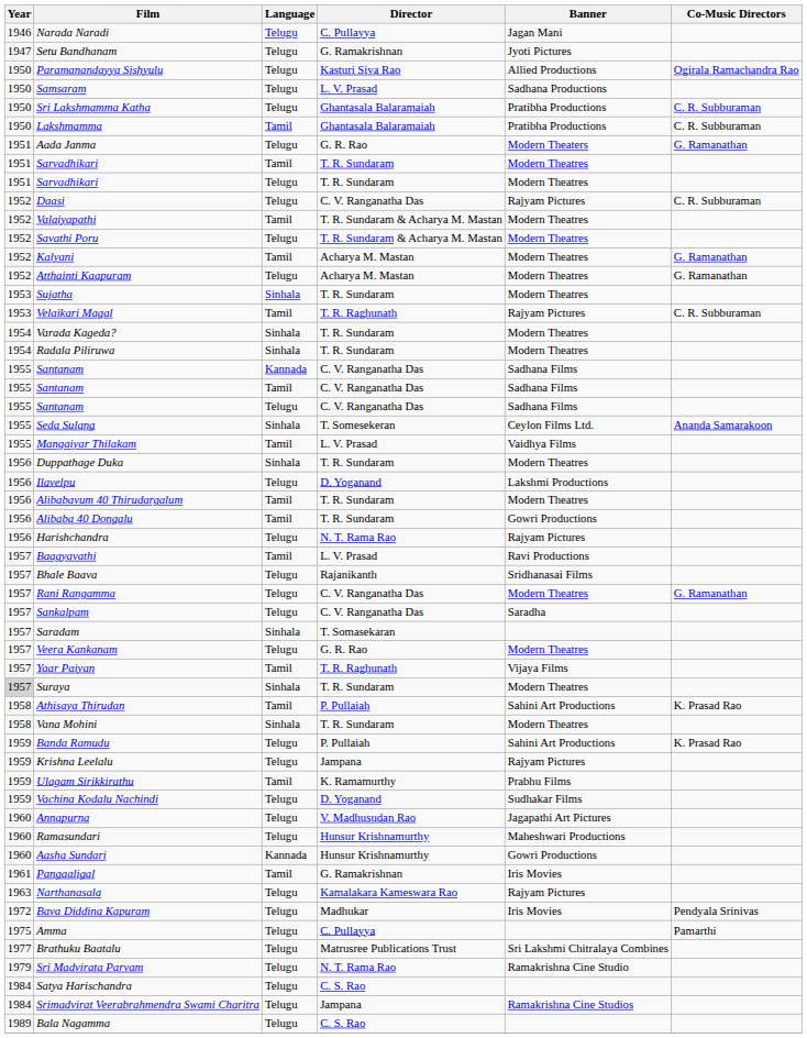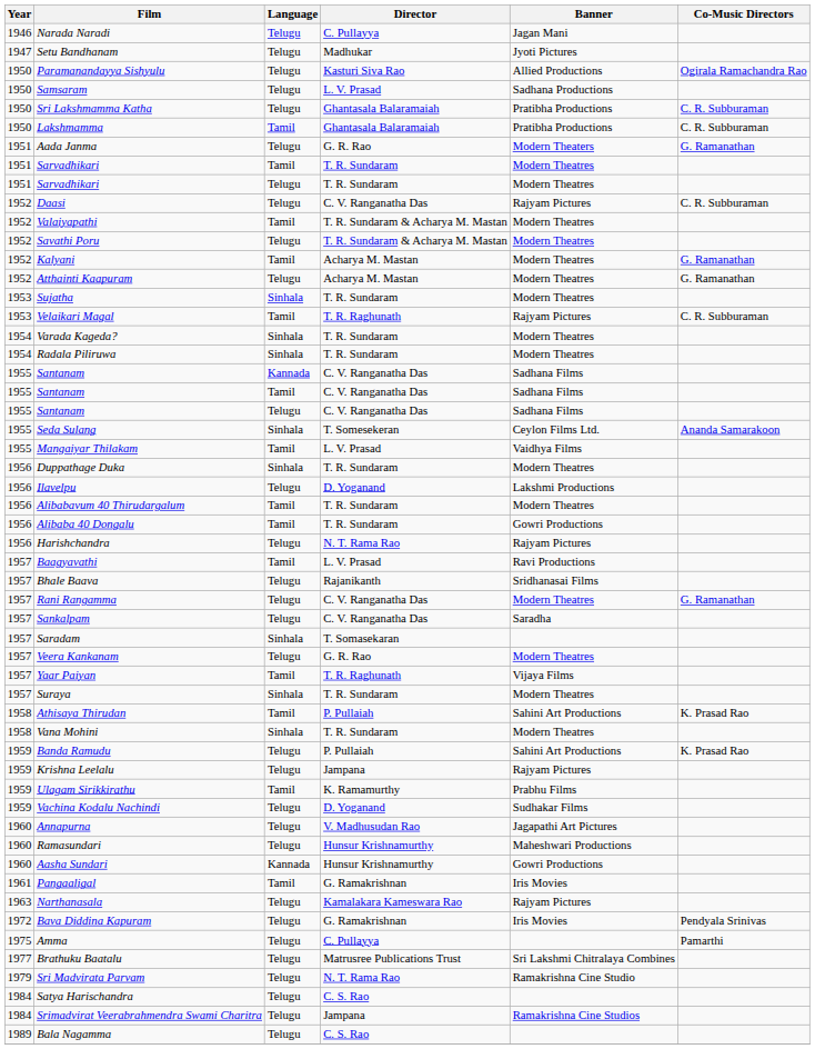 <table class="wikitable sortable">
 <tr>
 <th>Year</th>
 <th>Film</th>
 <th>Language</th>
 <th>Director</th>
 <th>Banner</th>
 <th>Co-Music Directors</th>
 </tr>
 <tr>
 <td>1946</td>
 <td><em>Narada Naradi</em></td>
 <td><a href='#'>Telugu</a></td>
 <td><a href='#'>C. Pullayya</a></td>
 <td>Jagan Mani</td>
 <td></td>
 </tr>
 <tr>
 <td>1947</td>
 <td><em>Setu Bandhanam</em></td>
 <td>Telugu</td>
-<td>G. Ramakrishnan</td>
+<td>Madhukar</td>
 <td>Jyoti Pictures</td>
 <td></td>
 </tr>
 <tr>
 <td>1950</td>
 <td><em><a href='#'>Paramanandayya Sishyulu</a></em></td>
 <td>Telugu</td>
 <td><a href='#'>Kasturi Siva Rao</a></td>
 <td>Allied Productions</td>
 <td><a href='#'>Ogirala Ramachandra Rao</a></td>
 </tr>
 <tr>
 <td>1950</td>
 <td><em><a href='#'>Samsaram</a></em></td>
 <td>Telugu</td>
 <td><a href='#'>L. V. Prasad</a></td>
 <td>Sadhana Productions</td>
 <td></td>
 </tr>
 <tr>
 <td>1950</td>
 <td><em><a href='#'>Sri Lakshmamma Katha</a></em></td>
 <td>Telugu</td>
 <td><a href='#'>Ghantasala Balaramaiah</a></td>
 <td>Pratibha Productions</td>
 <td><a href='#'>C. R. Subburaman</a></td>
 </tr>
 <tr>
 <td>1950</td>
 <td><em><a href='#'>Lakshmamma</a></em></td>
 <td><a href='#'>Tamil</a></td>
 <td><a href='#'>Ghantasala Balaramaiah</a></td>
 <td>Pratibha Productions</td>
 <td>C. R. Subburaman</td>
 </tr>
 <tr>
 <td>1951</td>
 <td><em>Aada Janma</em></td>
 <td>Telugu</td>
 <td>G. R. Rao</td>
 <td><a href='#'>Modern Theaters</a></td>
 <td><a href='#'>G. Ramanathan</a></td>
 </tr>
 <tr>
 <td>1951</td>
 <td><em><a href='#'>Sarvadhikari</a></em></td>
 <td>Tamil</td>
 <td><a href='#'>T. R. Sundaram</a></td>
 <td><a href='#'>Modern Theatres</a></td>
 <td></td>
 </tr>
 <tr>
 <td>1951</td>
 <td><em><a href='#'>Sarvadhikari</a></em></td>
 <td>Telugu</td>
 <td>T. R. Sundaram</td>
 <td>Modern Theatres</td>
 <td></td>
 </tr>
 <tr>
 <td>1952</td>
 <td><em><a href='#'>Daasi</a></em></td>
 <td>Telugu</td>
 <td>C. V. Ranganatha Das</td>
 <td>Rajyam Pictures</td>
 <td>C. R. Subburaman</td>
 </tr>
 <tr>
 <td>1952</td>
 <td><em><a href='#'>Valaiyapathi</a></em></td>
 <td>Tamil</td>
 <td>T. R. Sundaram & Acharya M. Mastan</td>
 <td>Modern Theatres</td>
 <td></td>
 </tr>
 <tr>
 <td>1952</td>
 <td><em><a href='#'>Savathi Poru</a></em></td>
 <td>Telugu</td>
 <td><a href='#'>T. R. Sundaram</a> & Acharya M. Mastan</td>
 <td><a href='#'>Modern Theatres</a></td>
 <td></td>
 </tr>
 <tr>
 <td>1952</td>
 <td><em><a href='#'>Kalyani</a></em></td>
 <td>Tamil</td>
 <td>Acharya M. Mastan</td>
 <td>Modern Theatres</td>
 <td><a href='#'>G. Ramanathan</a></td>
 </tr>
 <tr>
 <td>1952</td>
 <td><em><a href='#'>Atthainti Kaapuram</a></em></td>
 <td>Telugu</td>
 <td>Acharya M. Mastan</td>
 <td>Modern Theatres</td>
 <td>G. Ramanathan</td>
 </tr>
 <tr>
 <td>1953</td>
 <td><em><a href='#'>Sujatha</a></em></td>
 <td><a href='#'>Sinhala</a></td>
 <td>T. R. Sundaram</td>
 <td>Modern Theatres</td>
 <td></td>
 </tr>
 <tr>
 <td>1953</td>
 <td><em><a href='#'>Velaikari Magal</a></em></td>
 <td>Tamil</td>
 <td><a href='#'>T. R. Raghunath</a></td>
 <td>Rajyam Pictures</td>
 <td>C. R. Subburaman</td>
 </tr>
 <tr>
 <td>1954</td>
 <td><em>Varada Kageda?</em></td>
 <td>Sinhala</td>
 <td>T. R. Sundaram</td>
 <td>Modern Theatres</td>
 <td></td>
 </tr>
 <tr>
 <td>1954</td>
 <td><em>Radala Piliruwa</em></td>
 <td>Sinhala</td>
 <td>T. R. Sundaram</td>
 <td>Modern Theatres</td>
 <td></td>
 </tr>
 <tr>
 <td>1955</td>
 <td><em><a href='#'>Santanam</a></em></td>
 <td><a href='#'>Kannada</a></td>
 <td>C. V. Ranganatha Das</td>
 <td>Sadhana Films</td>
 <td></td>
 </tr>
 <tr>
 <td>1955</td>
 <td><em><a href='#'>Santanam</a></em></td>
 <td>Tamil</td>
 <td>C. V. Ranganatha Das</td>
 <td>Sadhana Films</td>
 <td></td>
 </tr>
 <tr>
 <td>1955</td>
 <td><em><a href='#'>Santanam</a></em></td>
 <td>Telugu</td>
 <td>C. V. Ranganatha Das</td>
 <td>Sadhana Films</td>
 <td></td>
 </tr>
 <tr>
 <td>1955</td>
 <td><em><a href='#'>Seda Sulang</a></em></td>
 <td>Sinhala</td>
 <td>T. Somesekeran</td>
 <td>Ceylon Films Ltd.</td>
 <td><a href='#'>Ananda Samarakoon</a></td>
 </tr>
 <tr>
 <td>1955</td>
 <td><em><a href='#'>Mangaiyar Thilakam</a></em></td>
 <td>Tamil</td>
 <td>L. V. Prasad</td>
 <td>Vaidhya Films</td>
 <td></td>
 </tr>
 <tr>
 <td>1956</td>
 <td><em>Duppathage Duka</em></td>
 <td>Sinhala</td>
 <td>T. R. Sundaram</td>
 <td>Modern Theatres</td>
 <td></td>
 </tr>
 <tr>
 <td>1956</td>
 <td><em><a href='#'>Ilavelpu</a></em></td>
 <td>Telugu</td>
 <td><a href='#'>D. Yoganand</a></td>
 <td>Lakshmi Productions</td>
 <td></td>
 </tr>
 <tr>
 <td>1956</td>
 <td><em><a href='#'>Alibabavum 40 Thirudargalum</a></em></td>
 <td>Tamil</td>
 <td>T. R. Sundaram</td>
 <td>Modern Theatres</td>
 <td></td>
 </tr>
 <tr>
 <td>1956</td>
 <td><em><a href='#'>Alibaba 40 Dongalu</a></em></td>
 <td>Tamil</td>
 <td>T. R. Sundaram</td>
 <td>Gowri Productions</td>
 <td></td>
 </tr>
 <tr>
 <td>1956</td>
 <td><em>Harishchandra</em></td>
 <td>Telugu</td>
 <td><a href='#'>N. T. Rama Rao</a></td>
 <td>Rajyam Pictures</td>
 <td></td>
 </tr>
 <tr>
 <td>1957</td>
 <td><em><a href='#'>Baagyavathi</a></em></td>
 <td>Tamil</td>
 <td>L. V. Prasad</td>
 <td>Ravi Productions</td>
 <td></td>
 </tr>
 <tr>
 <td>1957</td>
 <td><em>Bhale Baava</em></td>
 <td>Telugu</td>
 <td>Rajanikanth</td>
 <td>Sridhanasai Films</td>
 <td></td>
 </tr>
 <tr>
 <td>1957</td>
 <td><em><a href='#'>Rani Rangamma</a></em></td>
 <td>Telugu</td>
 <td>C. V. Ranganatha Das</td>
 <td><a href='#'>Modern Theatres</a></td>
 <td><a href='#'>G. Ramanathan</a></td>
 </tr>
 <tr>
 <td>1957</td>
 <td><em><a href='#'>Sankalpam</a></em></td>
 <td>Telugu</td>
 <td>C. V. Ranganatha Das</td>
 <td>Saradha</td>
 <td></td>
 </tr>
 <tr>
 <td>1957</td>
 <td><em>Saradam</em></td>
 <td>Sinhala</td>
 <td>T. Somasekaran</td>
 <td></td>
 <td></td>
 </tr>
 <tr>
 <td>1957</td>
 <td><em><a href='#'>Veera Kankanam</a></em></td>
 <td>Telugu</td>
 <td>G. R. Rao</td>
 <td><a href='#'>Modern Theatres</a></td>
 <td></td>
 </tr>
 <tr>
 <td>1957</td>
 <td><em><a href='#'>Yaar Paiyan</a></em></td>
 <td>Tamil</td>
 <td><a href='#'>T. R. Raghunath</a></td>
 <td>Vijaya Films</td>
 <td></td>
 </tr>
 <tr>
-<td style="background: lightgrey;">1957</td>
+<td>1957</td>
 <td><em>Suraya</em></td>
 <td>Sinhala</td>
 <td>T. R. Sundaram</td>
 <td>Modern Theatres</td>
 <td></td>
 </tr>
 <tr>
 <td>1958</td>
 <td><em><a href='#'>Athisaya Thirudan</a></em></td>
 <td>Tamil</td>
 <td><a href='#'>P. Pullaiah</a></td>
 <td>Sahini Art Productions</td>
 <td>K. Prasad Rao</td>
 </tr>
 <tr>
 <td>1958</td>
 <td><em>Vana Mohini</em></td>
 <td>Sinhala</td>
 <td>T. R. Sundaram</td>
 <td>Modern Theatres</td>
 <td></td>
 </tr>
 <tr>
 <td>1959</td>
 <td><em><a href='#'>Banda Ramudu</a></em></td>
 <td>Telugu</td>
 <td>P. Pullaiah</td>
 <td>Sahini Art Productions</td>
 <td>K. Prasad Rao</td>
 </tr>
 <tr>
 <td>1959</td>
 <td><em>Krishna Leelalu</em></td>
 <td>Telugu</td>
 <td>Jampana</td>
 <td>Rajyam Pictures</td>
 <td></td>
 </tr>
 <tr>
 <td>1959</td>
 <td><em><a href='#'>Ulagam Sirikkirathu</a></em></td>
 <td>Tamil</td>
 <td>K. Ramamurthy</td>
 <td>Prabhu Films</td>
 <td></td>
 </tr>
 <tr>
 <td>1959</td>
 <td><em><a href='#'>Vachina Kodalu Nachindi</a></em></td>
 <td>Telugu</td>
 <td><a href='#'>D. Yoganand</a></td>
 <td>Sudhakar Films</td>
 <td></td>
 </tr>
 <tr>
 <td>1960</td>
 <td><em><a href='#'>Annapurna</a></em></td>
 <td>Telugu</td>
 <td><a href='#'>V. Madhusudan Rao</a></td>
 <td>Jagapathi Art Pictures</td>
 <td></td>
 </tr>
 <tr>
 <td>1960</td>
 <td><em>Ramasundari</em></td>
 <td>Telugu</td>
 <td><a href='#'>Hunsur Krishnamurthy</a></td>
 <td>Maheshwari Productions</td>
 <td></td>
 </tr>
 <tr>
 <td>1960</td>
 <td><em><a href='#'>Aasha Sundari</a></em></td>
 <td>Kannada</td>
 <td>Hunsur Krishnamurthy</td>
 <td>Gowri Productions</td>
 <td></td>
 </tr>
 <tr>
 <td>1961</td>
 <td><em><a href='#'>Pangaaligal</a></em></td>
 <td>Tamil</td>
 <td>G. Ramakrishnan</td>
 <td>Iris Movies</td>
 <td></td>
 </tr>
 <tr>
 <td>1963</td>
 <td><em><a href='#'>Narthanasala</a></em></td>
 <td>Telugu</td>
 <td><a href='#'>Kamalakara Kameswara Rao</a></td>
 <td>Rajyam Pictures</td>
 <td></td>
 </tr>
 <tr>
 <td>1972</td>
 <td><em><a href='#'>Bava Diddina Kapuram</a></em></td>
 <td>Telugu</td>
-<td>Madhukar</td>
+<td>G. Ramakrishnan</td>
 <td>Iris Movies</td>
 <td>Pendyala Srinivas</td>
 </tr>
 <tr>
 <td>1975</td>
 <td><em>Amma</em></td>
 <td>Telugu</td>
 <td><a href='#'>C. Pullayya</a></td>
 <td></td>
 <td>Pamarthi</td>
 </tr>
 <tr>
 <td>1977</td>
 <td><em>Brathuku Baatalu</em></td>
 <td>Telugu</td>
 <td>Matrusree Publications Trust</td>
 <td>Sri Lakshmi Chitralaya Combines</td>
 <td></td>
 </tr>
 <tr>
 <td>1979</td>
 <td><em><a href='#'>Sri Madvirata Parvam</a></em></td>
 <td>Telugu</td>
 <td><a href='#'>N. T. Rama Rao</a></td>
 <td>Ramakrishna Cine Studio</td>
 <td></td>
 </tr>
 <tr>
 <td>1984</td>
 <td><em>Satya Harischandra</em></td>
 <td>Telugu</td>
 <td><a href='#'>C. S. Rao</a></td>
 <td></td>
 <td></td>
 </tr>
 <tr>
 <td>1984</td>
 <td><em><a href='#'>Srimadvirat Veerabrahmendra Swami Charitra</a></em></td>
 <td>Telugu</td>
 <td>Jampana</td>
 <td><a href='#'>Ramakrishna Cine Studios</a></td>
 <td></td>
 </tr>
 <tr>
 <td>1989</td>
 <td><em>Bala Nagamma</em></td>
 <td>Telugu</td>
 <td><a href='#'>C. S. Rao</a></td>
 <td></td>
 <td></td>
 </tr>
 <tr>
 </tr>
 </table>
